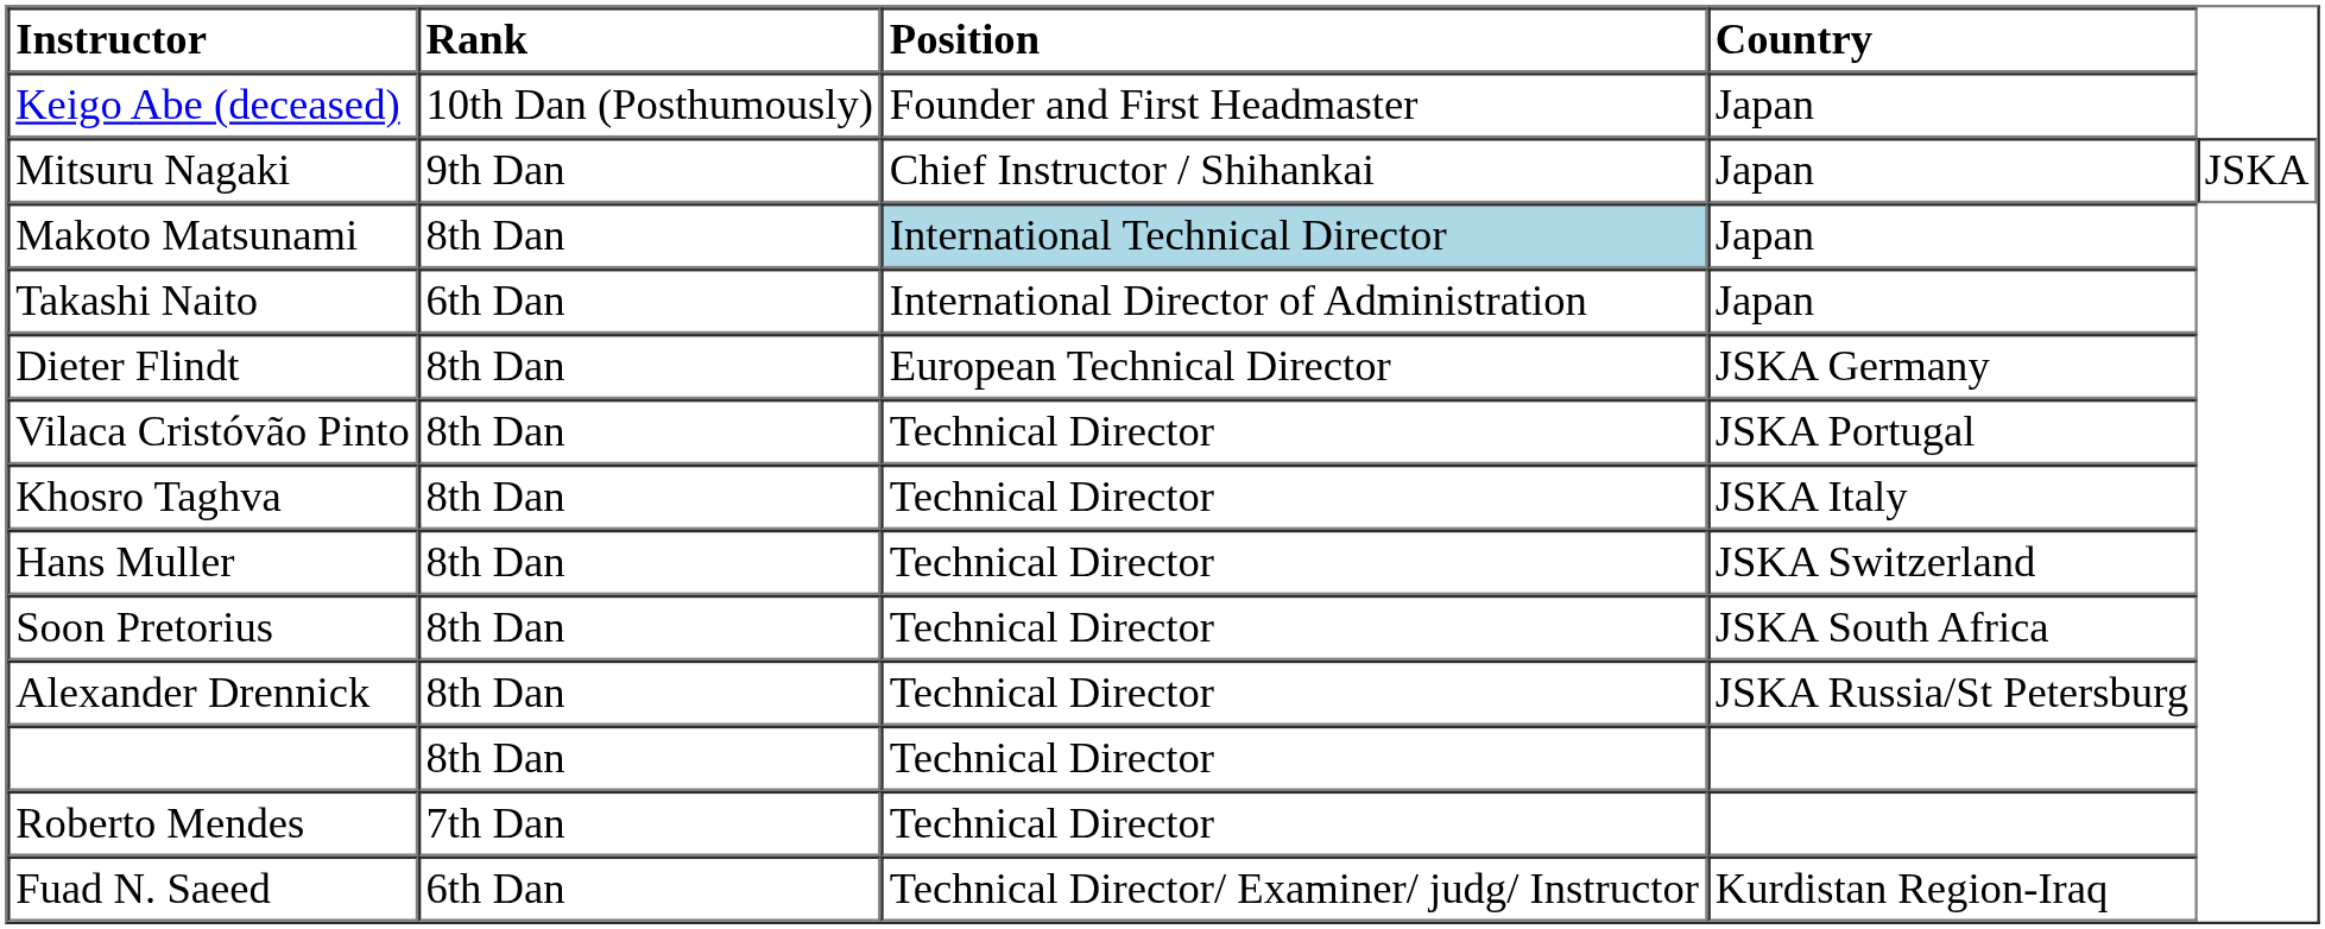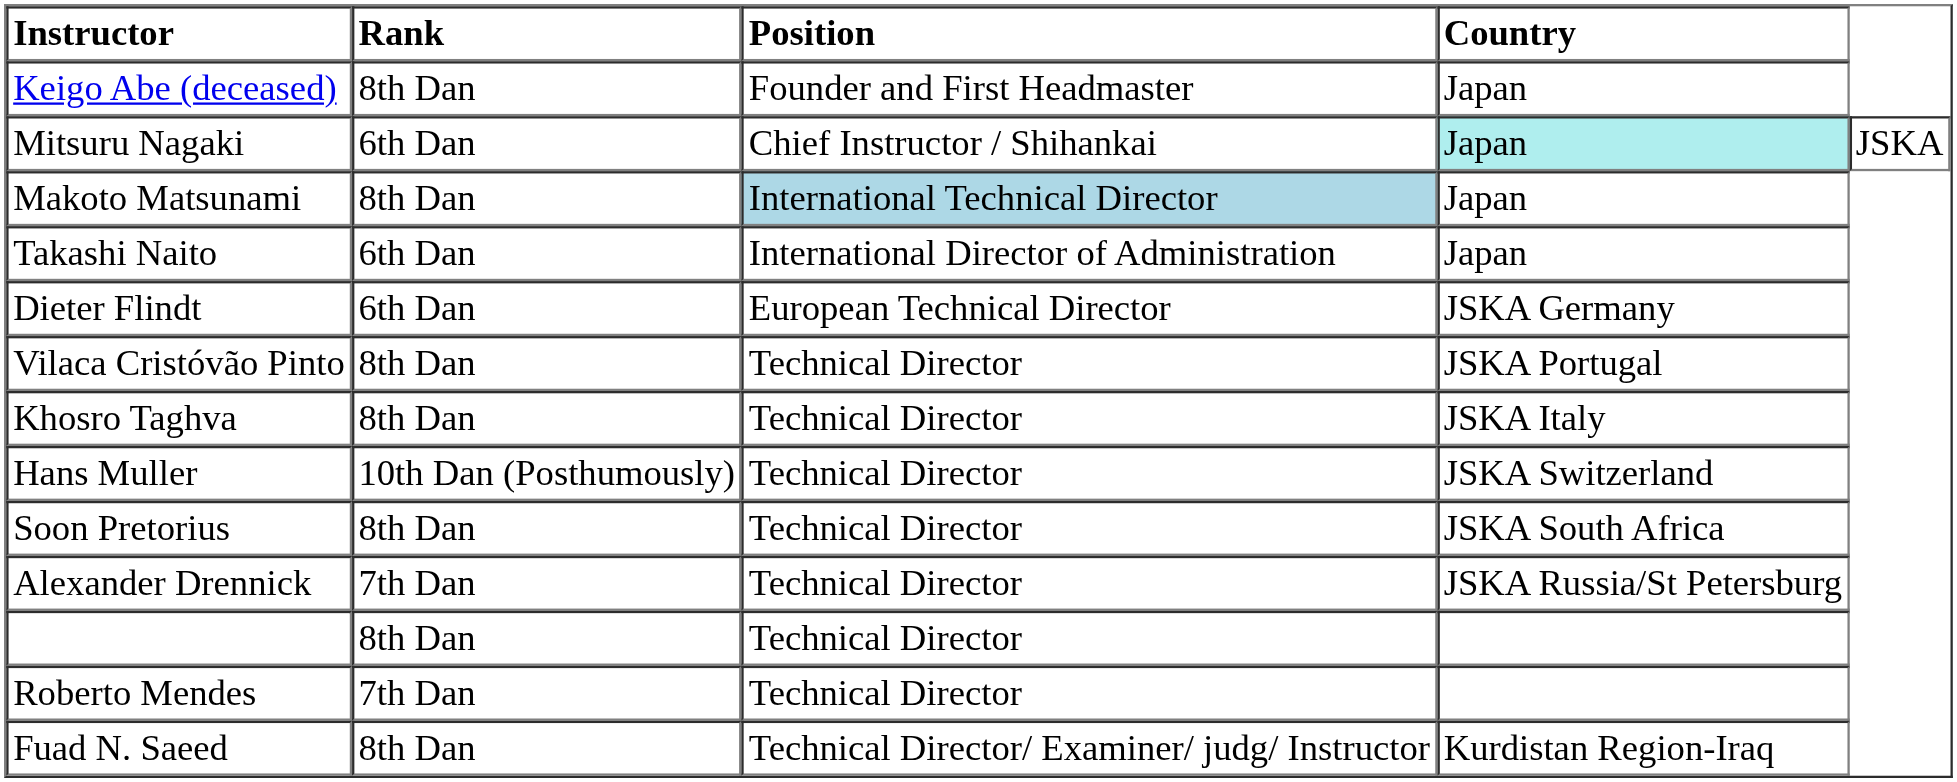 <table border=1 cellspacing=0 cellpadding=2>
 <tr>
 <td><strong>Instructor</strong></td>
 <td><strong>Rank</strong></td>
 <td><strong>Position</strong></td>
 <td><strong>Country</strong></td>
 </tr>
 <tr>
 <td><a href='#'>Keigo Abe (deceased)</a></td>
-<td>10th Dan (Posthumously)</td>
+<td>8th Dan</td>
 <td>Founder and First Headmaster</td>
 <td>Japan</td>
 </tr>
 <tr>
 <td>Mitsuru Nagaki</td>
-<td>9th Dan</td>
+<td>6th Dan</td>
 <td>Chief Instructor / Shihankai</td>
-<td>Japan</td>
+<td style="background: paleturquoise;">Japan</td>
 <td>JSKA</td>
 </tr>
 <tr>
 <td>Makoto Matsunami</td>
 <td>8th Dan</td>
 <td style="background: lightblue;">International Technical Director</td>
 <td>Japan</td>
 </tr>
 <tr>
 <td>Takashi Naito</td>
 <td>6th Dan</td>
 <td>International Director of Administration</td>
 <td>Japan</td>
 </tr>
 <tr>
 <td>Dieter Flindt</td>
-<td>8th Dan</td>
+<td>6th Dan</td>
 <td>European Technical Director</td>
 <td>JSKA Germany</td>
 </tr>
 <tr>
 <td>Vilaca Cristóvão Pinto</td>
 <td>8th Dan</td>
 <td>Technical Director</td>
 <td>JSKA Portugal</td>
 </tr>
 <tr>
 <td>Khosro Taghva</td>
 <td>8th Dan</td>
 <td>Technical Director</td>
 <td>JSKA Italy</td>
 </tr>
 <tr>
 <td>Hans Muller</td>
-<td>8th Dan</td>
+<td>10th Dan (Posthumously)</td>
 <td>Technical Director</td>
 <td>JSKA Switzerland</td>
 </tr>
 <tr>
 <td>Soon Pretorius</td>
 <td>8th Dan</td>
 <td>Technical Director</td>
 <td>JSKA South Africa</td>
 </tr>
 <tr>
 <td>Alexander Drennick</td>
-<td>8th Dan</td>
+<td>7th Dan</td>
 <td>Technical Director</td>
 <td>JSKA Russia/St Petersburg</td>
 </tr>
 <tr>
 <td></td>
 <td>8th Dan</td>
 <td>Technical Director</td>
 <td></td>
 </tr>
 <tr>
 <td>Roberto Mendes</td>
 <td>7th Dan</td>
 <td>Technical Director</td>
 <td></td>
 </tr>
 <tr>
 <td>Fuad N. Saeed</td>
-<td>6th Dan</td>
+<td>8th Dan</td>
 <td>Technical Director/ Examiner/ judg/ Instructor</td>
 <td>Kurdistan Region-Iraq</td>
 </tr>
 </table>
